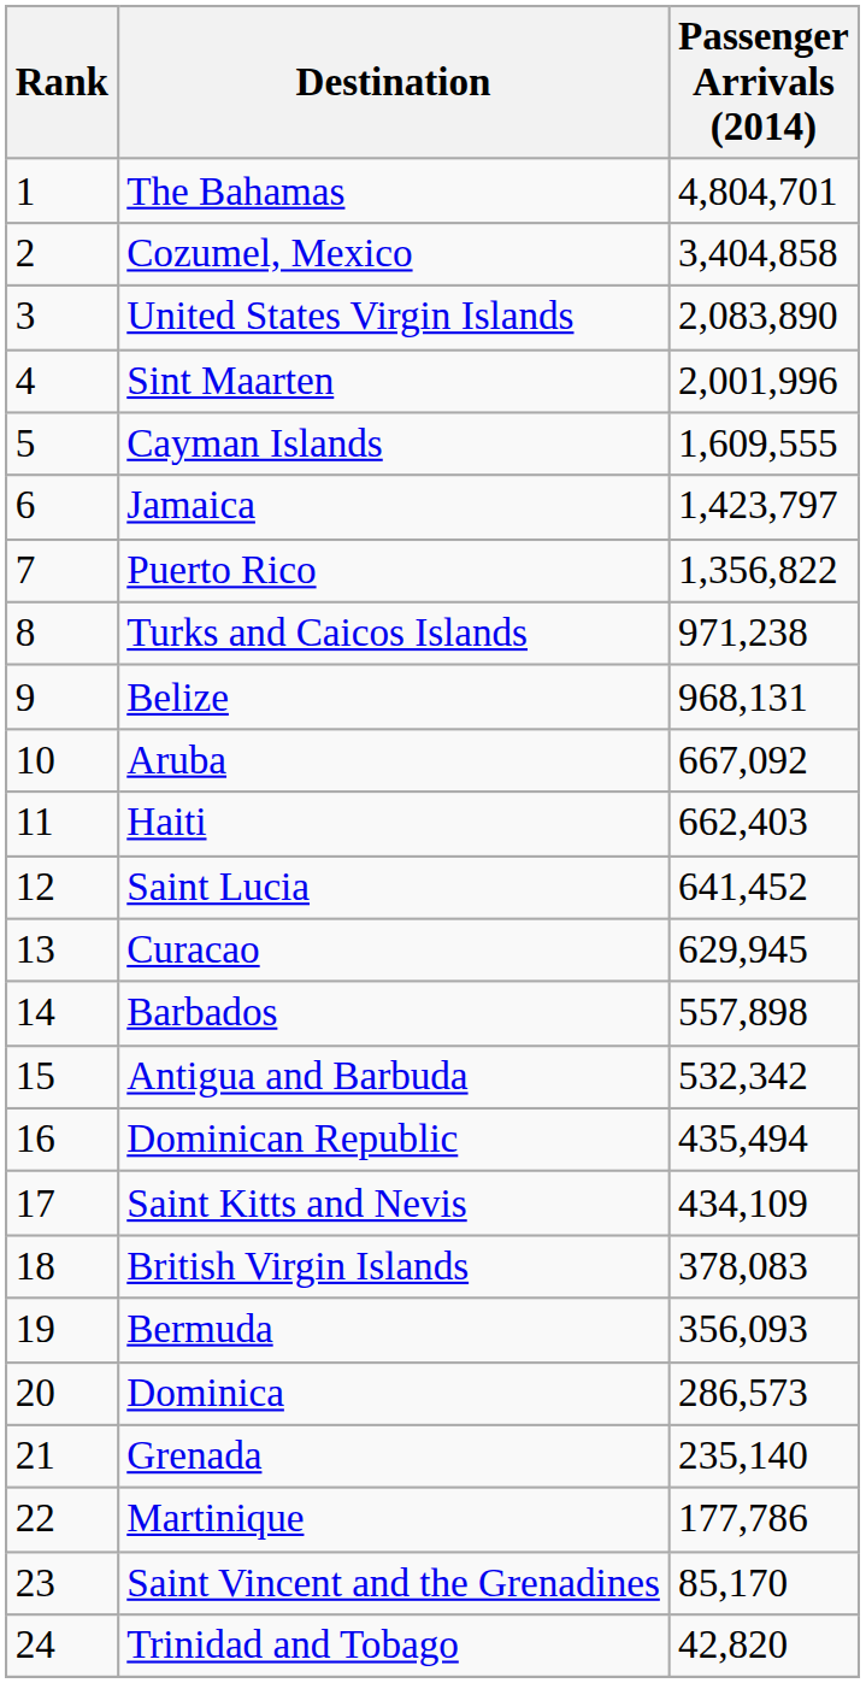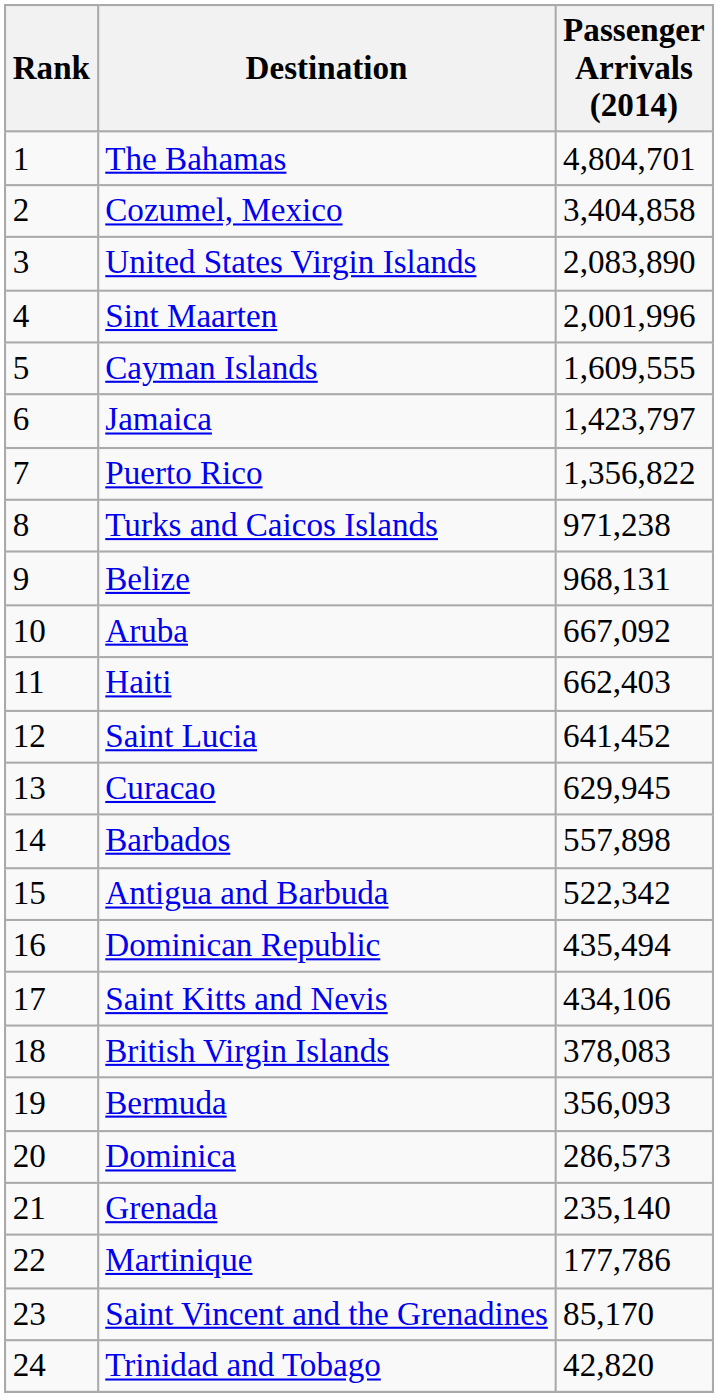 <table class="wikitable sortable">
 <tr>
 <th>Rank</th>
 <th>Destination</th>
 <th>Passenger<br>Arrivals<br>(2014)</th>
 </tr>
 <tr>
 <td>1</td>
 <td><a href='#'>The Bahamas</a></td>
 <td>4,804,701</td>
 </tr>
 <tr>
 <td>2</td>
 <td><a href='#'>Cozumel, Mexico</a></td>
 <td>3,404,858</td>
 </tr>
 <tr>
 <td>3</td>
 <td><a href='#'>United States Virgin Islands</a></td>
 <td>2,083,890</td>
 </tr>
 <tr>
 <td>4</td>
 <td><a href='#'>Sint Maarten</a></td>
 <td>2,001,996</td>
 </tr>
 <tr>
 <td>5</td>
 <td><a href='#'>Cayman Islands</a></td>
 <td>1,609,555</td>
 </tr>
 <tr>
 <td>6</td>
 <td><a href='#'>Jamaica</a></td>
 <td>1,423,797</td>
 </tr>
 <tr>
 <td>7</td>
 <td><a href='#'>Puerto Rico</a></td>
 <td>1,356,822</td>
 </tr>
 <tr>
 <td>8</td>
 <td><a href='#'>Turks and Caicos Islands</a></td>
 <td>971,238</td>
 </tr>
 <tr>
 <td>9</td>
 <td><a href='#'>Belize</a></td>
 <td>968,131</td>
 </tr>
 <tr>
 <td>10</td>
 <td><a href='#'>Aruba</a></td>
 <td>667,092</td>
 </tr>
 <tr>
 <td>11</td>
 <td><a href='#'>Haiti</a></td>
 <td>662,403</td>
 </tr>
 <tr>
 <td>12</td>
 <td><a href='#'>Saint Lucia</a></td>
 <td>641,452</td>
 </tr>
 <tr>
 <td>13</td>
 <td><a href='#'>Curacao</a></td>
 <td>629,945</td>
 </tr>
 <tr>
 <td>14</td>
 <td><a href='#'>Barbados</a></td>
 <td>557,898</td>
 </tr>
 <tr>
 <td>15</td>
 <td><a href='#'>Antigua and Barbuda</a></td>
-<td>532,342</td>
+<td>522,342</td>
 </tr>
 <tr>
 <td>16</td>
 <td><a href='#'>Dominican Republic</a></td>
 <td>435,494</td>
 </tr>
 <tr>
 <td>17</td>
 <td><a href='#'>Saint Kitts and Nevis</a></td>
-<td>434,109</td>
+<td>434,106</td>
 </tr>
 <tr>
 <td>18</td>
 <td><a href='#'>British Virgin Islands</a></td>
 <td>378,083</td>
 </tr>
 <tr>
 <td>19</td>
 <td><a href='#'>Bermuda</a></td>
 <td>356,093</td>
 </tr>
 <tr>
 <td>20</td>
 <td><a href='#'>Dominica</a></td>
 <td>286,573</td>
 </tr>
 <tr>
 <td>21</td>
 <td><a href='#'>Grenada</a></td>
 <td>235,140</td>
 </tr>
 <tr>
 <td>22</td>
 <td><a href='#'>Martinique</a></td>
 <td>177,786</td>
 </tr>
 <tr>
 <td>23</td>
 <td><a href='#'>Saint Vincent and the Grenadines</a></td>
 <td>85,170</td>
 </tr>
 <tr>
 <td>24</td>
 <td><a href='#'>Trinidad and Tobago</a></td>
 <td>42,820</td>
 </tr>
 <tr>
 </tr>
 </table>
